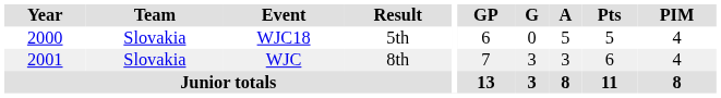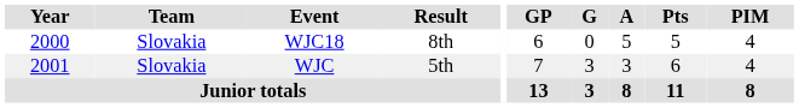 <table border="0" cellpadding="1" cellspacing="0" ID="Table3" style="text-align:center; width:40em">
 <tr ALIGN="center" bgcolor="#e0e0e0">
 <th>Year</th>
 <th>Team</th>
 <th>Event</th>
 <th>Result</th>
 <th rowspan="99" bgcolor="#ffffff"></th>
 <th>GP</th>
 <th>G</th>
 <th>A</th>
 <th>Pts</th>
 <th>PIM</th>
 </tr>
 <tr>
 <td><a href='#'>2000</a></td>
 <td><a href='#'>Slovakia</a></td>
 <td><a href='#'>WJC18</a></td>
-<td>5th</td>
+<td>8th</td>
 <td>6</td>
 <td>0</td>
 <td>5</td>
 <td>5</td>
 <td>4</td>
 </tr>
 <tr bgcolor="#f0f0f0">
 <td><a href='#'>2001</a></td>
 <td><a href='#'>Slovakia</a></td>
 <td><a href='#'>WJC</a></td>
-<td>8th</td>
+<td>5th</td>
 <td>7</td>
 <td>3</td>
 <td>3</td>
 <td>6</td>
 <td>4</td>
 </tr>
 <tr bgcolor="#e0e0e0">
 <th colspan="4">Junior totals</th>
 <th>13</th>
 <th>3</th>
 <th>8</th>
 <th>11</th>
 <th>8</th>
 </tr>
 </table>
